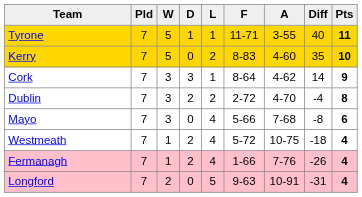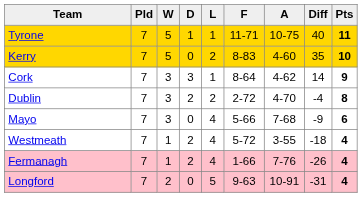 <table style=border-collapse:collapse border=1 cellspacing=0 cellpadding=5>
 <tr align=center bgcolor=#efefef>
 <th width=165>Team</th>
 <th width=20>Pld</th>
 <th width=20>W</th>
 <th width=20>D</th>
 <th width=20>L</th>
 <th width=45>F</th>
 <th width=45>A</th>
 <th width=20>Diff</th>
 <th width=20>Pts</th>
 </tr>
 <tr align=center style= "background:gold;">
 <td style="text-align:left"><a href='#'>Tyrone</a></td>
 <td>7</td>
 <td>5</td>
 <td>1</td>
 <td>1</td>
 <td>11-71</td>
-<td>3-55</td>
+<td>10-75</td>
 <td>40</td>
 <td><strong>11</strong></td>
 </tr>
 <tr align=center style= "background:gold;">
 <td style="text-align:left"><a href='#'>Kerry</a></td>
 <td>7</td>
 <td>5</td>
 <td>0</td>
 <td>2</td>
 <td>8-83</td>
 <td>4-60</td>
 <td>35</td>
 <td><strong>10</strong></td>
 </tr>
 <tr align=center style= "">
 <td style="text-align:left"><a href='#'>Cork</a></td>
 <td>7</td>
 <td>3</td>
 <td>3</td>
 <td>1</td>
 <td>8-64</td>
 <td>4-62</td>
 <td>14</td>
 <td><strong>9</strong></td>
 </tr>
 <tr align=center style= "">
 <td style="text-align:left"><a href='#'>Dublin</a></td>
 <td>7</td>
 <td>3</td>
 <td>2</td>
 <td>2</td>
 <td>2-72</td>
 <td>4-70</td>
 <td>-4</td>
 <td><strong>8</strong></td>
 </tr>
 <tr align=center style= "">
 <td style="text-align:left"><a href='#'>Mayo</a></td>
 <td>7</td>
 <td>3</td>
 <td>0</td>
 <td>4</td>
 <td>5-66</td>
 <td>7-68</td>
-<td>-8</td>
+<td>-9</td>
 <td><strong>6</strong></td>
 </tr>
 <tr align=center style= "">
 <td style="text-align:left"><a href='#'>Westmeath</a></td>
 <td>7</td>
 <td>1</td>
 <td>2</td>
 <td>4</td>
 <td>5-72</td>
-<td>10-75</td>
+<td>3-55</td>
 <td>-18</td>
 <td><strong>4</strong></td>
 </tr>
 <tr align=center style= "background:#FFC0CB">
 <td style="text-align:left"><a href='#'>Fermanagh</a></td>
 <td>7</td>
 <td>1</td>
 <td>2</td>
 <td>4</td>
 <td>1-66</td>
 <td>7-76</td>
 <td>-26</td>
 <td><strong>4</strong></td>
 </tr>
 <tr align=center style= "background:#FFC0CB">
 <td style="text-align:left"><a href='#'>Longford</a></td>
 <td>7</td>
 <td>2</td>
 <td>0</td>
 <td>5</td>
 <td>9-63</td>
 <td>10-91</td>
 <td>-31</td>
 <td><strong>4</strong></td>
 </tr>
 </table>
